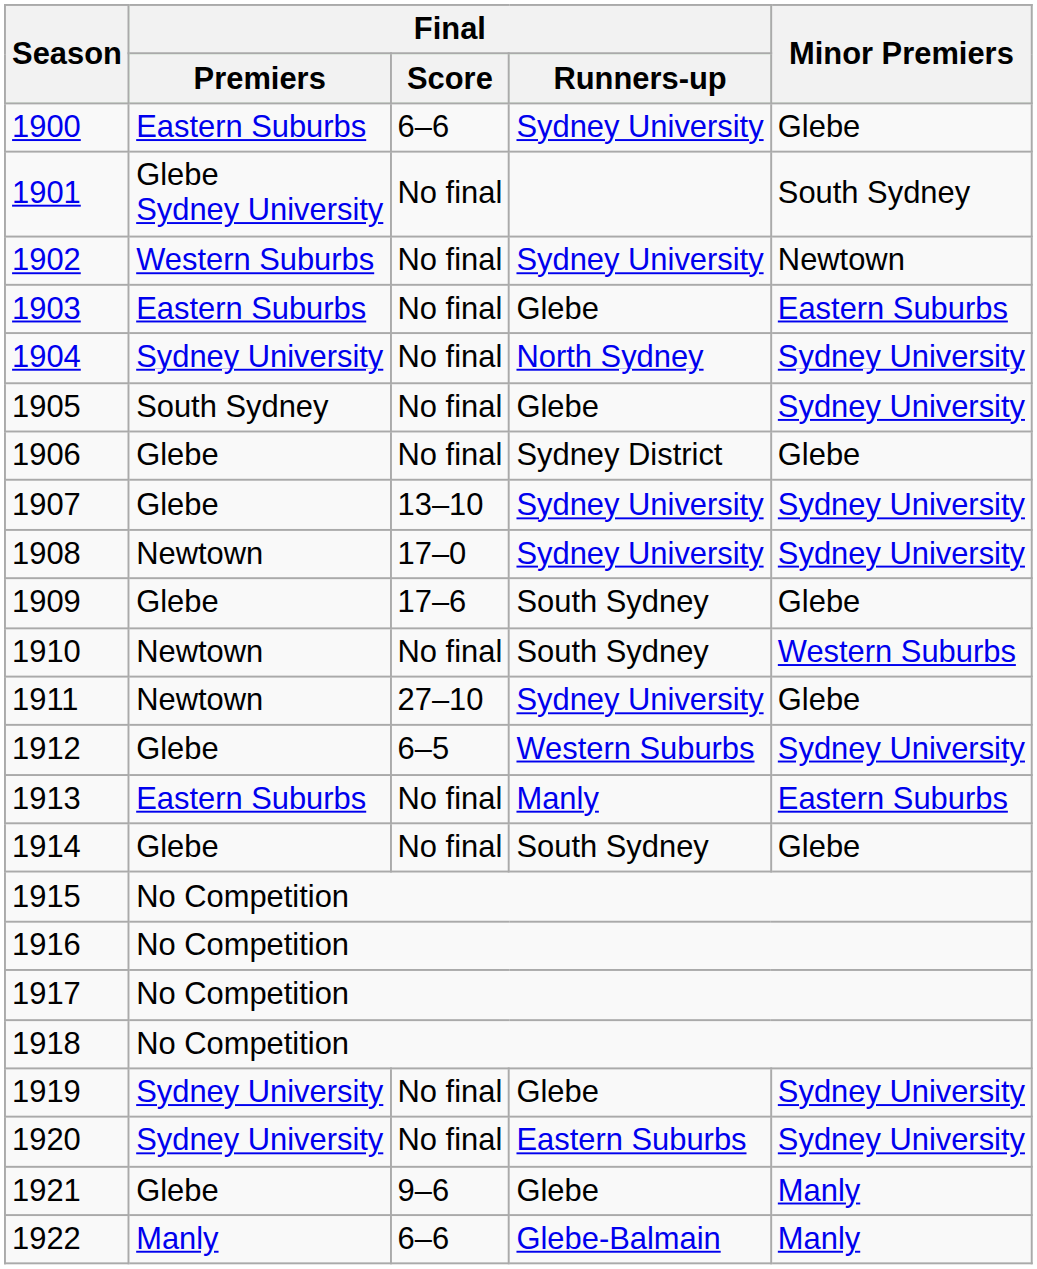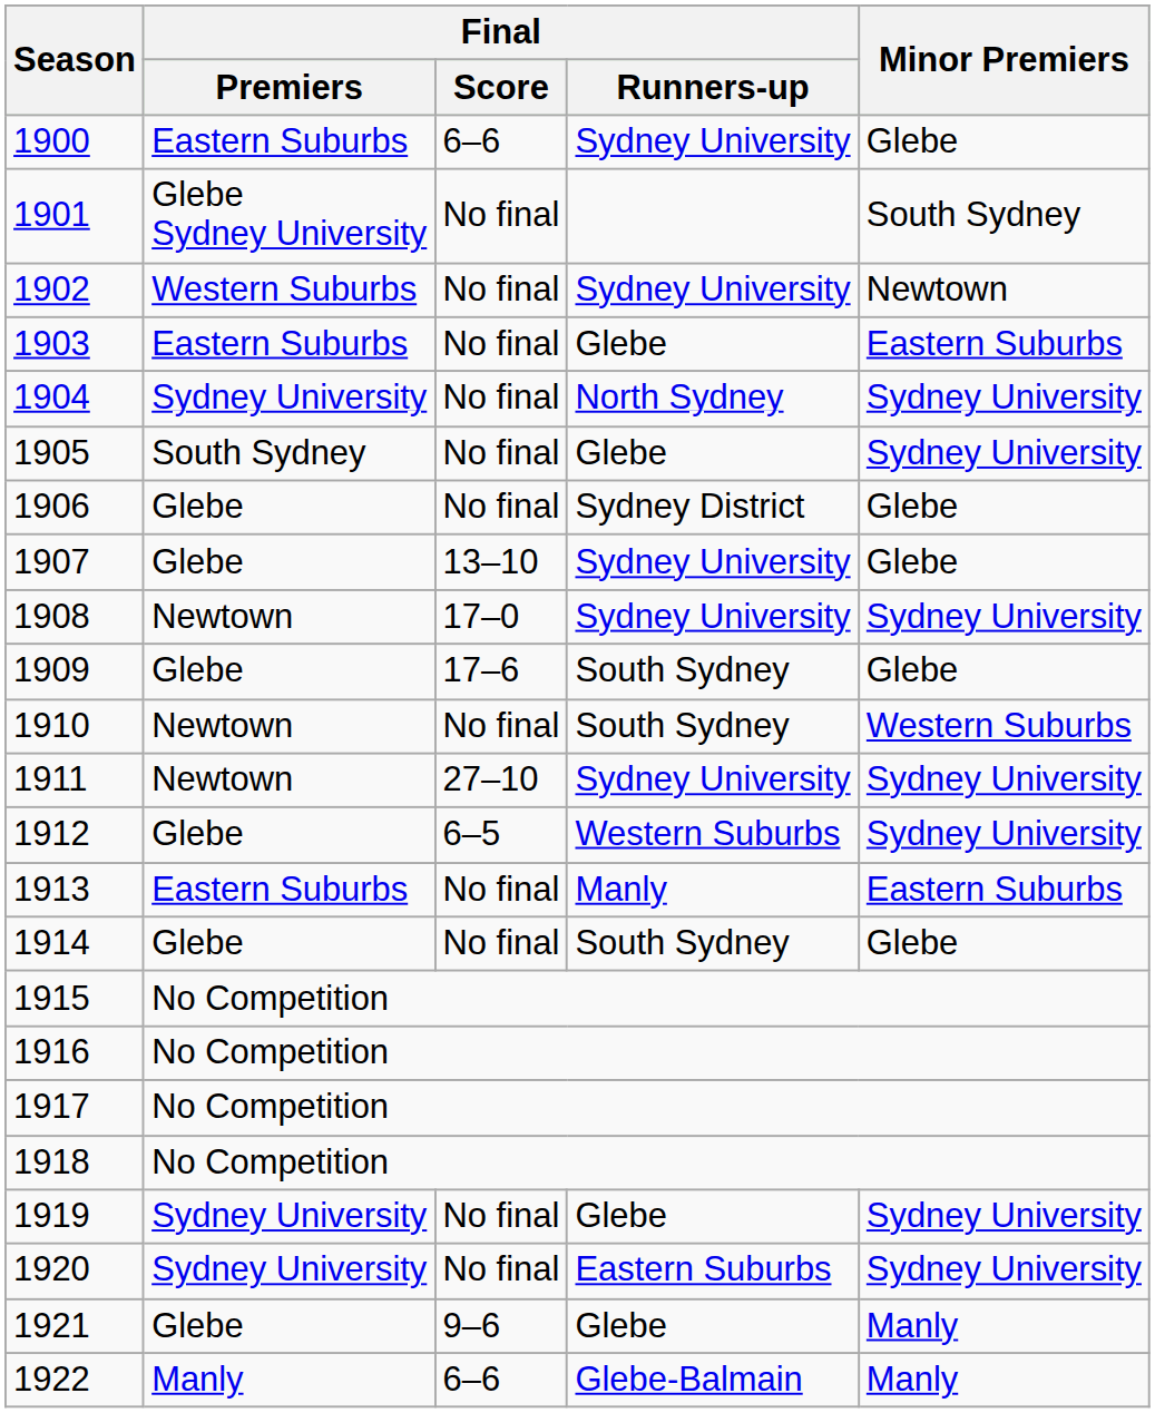 <table class="wikitable">
 <tr style="background: #ccffcc;">
 <th rowspan="2">Season</th>
 <th colspan="3">Final</th>
 <th rowspan="2">Minor Premiers</th>
 </tr>
 <tr style="background: #ccffcc;">
 <th>Premiers</th>
 <th>Score</th>
 <th>Runners-up</th>
 </tr>
 <tr>
 <td><a href='#'>1900</a></td>
 <td> <a href='#'>Eastern Suburbs</a></td>
 <td>6–6</td>
 <td> <a href='#'>Sydney University</a></td>
 <td> Glebe</td>
 </tr>
 <tr>
 <td><a href='#'>1901</a></td>
 <td> Glebe <br>  <a href='#'>Sydney University</a></td>
 <td>No final</td>
 <td></td>
 <td> South Sydney</td>
 </tr>
 <tr>
 <td><a href='#'>1902</a></td>
 <td> <a href='#'>Western Suburbs</a></td>
 <td>No final</td>
 <td> <a href='#'>Sydney University</a></td>
 <td> Newtown</td>
 </tr>
 <tr>
 <td><a href='#'>1903</a></td>
 <td> <a href='#'>Eastern Suburbs</a></td>
 <td>No final</td>
 <td> Glebe</td>
 <td> <a href='#'>Eastern Suburbs</a></td>
 </tr>
 <tr>
 <td><a href='#'>1904</a></td>
 <td> <a href='#'>Sydney University</a></td>
 <td>No final</td>
 <td> <a href='#'>North Sydney</a></td>
 <td> <a href='#'>Sydney University</a></td>
 </tr>
 <tr>
 <td>1905</td>
 <td> South Sydney</td>
 <td>No final</td>
 <td> Glebe</td>
 <td> <a href='#'>Sydney University</a></td>
 </tr>
 <tr>
 <td>1906</td>
 <td> Glebe</td>
 <td>No final</td>
 <td> Sydney District</td>
 <td> Glebe</td>
 </tr>
 <tr>
 <td>1907</td>
 <td> Glebe</td>
 <td>13–10</td>
 <td> <a href='#'>Sydney University</a></td>
-<td> <a href='#'>Sydney University</a></td>
+<td> Glebe</td>
 </tr>
 <tr>
 <td>1908</td>
 <td> Newtown</td>
 <td>17–0</td>
 <td> <a href='#'>Sydney University</a></td>
 <td> <a href='#'>Sydney University</a></td>
 </tr>
 <tr>
 <td>1909</td>
 <td> Glebe</td>
 <td>17–6</td>
 <td> South Sydney</td>
 <td> Glebe</td>
 </tr>
 <tr>
 <td>1910</td>
 <td> Newtown</td>
 <td>No final</td>
 <td> South Sydney</td>
 <td> <a href='#'>Western Suburbs</a></td>
 </tr>
 <tr>
 <td>1911</td>
 <td> Newtown</td>
 <td>27–10</td>
 <td> <a href='#'>Sydney University</a></td>
-<td> Glebe</td>
+<td> <a href='#'>Sydney University</a></td>
 </tr>
 <tr>
 <td>1912</td>
 <td> Glebe</td>
 <td>6–5</td>
 <td> <a href='#'>Western Suburbs</a></td>
 <td> <a href='#'>Sydney University</a></td>
 </tr>
 <tr>
 <td>1913</td>
 <td> <a href='#'>Eastern Suburbs</a></td>
 <td>No final</td>
 <td> <a href='#'>Manly</a></td>
 <td> <a href='#'>Eastern Suburbs</a></td>
 </tr>
 <tr>
 <td>1914</td>
 <td> Glebe</td>
 <td>No final</td>
 <td> South Sydney</td>
 <td> Glebe</td>
 </tr>
 <tr>
 <td>1915</td>
 <td colspan="4" !>No Competition</td>
 </tr>
 <tr>
 <td>1916</td>
 <td colspan="4" !>No Competition</td>
 </tr>
 <tr>
 <td>1917</td>
 <td colspan="4" !>No Competition</td>
 </tr>
 <tr>
 <td>1918</td>
 <td colspan="4" !>No Competition</td>
 </tr>
 <tr>
 <td>1919</td>
 <td> <a href='#'>Sydney University</a></td>
 <td>No final</td>
 <td> Glebe</td>
 <td> <a href='#'>Sydney University</a></td>
 </tr>
 <tr>
 <td>1920</td>
 <td> <a href='#'>Sydney University</a></td>
 <td>No final</td>
 <td> <a href='#'>Eastern Suburbs</a></td>
 <td> <a href='#'>Sydney University</a></td>
 </tr>
 <tr>
 <td>1921</td>
 <td> Glebe</td>
 <td>9–6</td>
 <td> Glebe</td>
 <td> <a href='#'>Manly</a></td>
 </tr>
 <tr>
 <td>1922</td>
 <td> <a href='#'>Manly</a></td>
 <td>6–6</td>
 <td> <a href='#'>Glebe-Balmain</a></td>
 <td> <a href='#'>Manly</a></td>
 </tr>
 </table>
